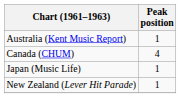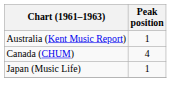 <table class="wikitable sortable">
 <tr>
 <th>Chart (1961–1963)</th>
 <th>Peak<br>position</th>
 </tr>
 <tr>
 <td>Australia (<a href='#'>Kent Music Report</a>)</td>
 <td style="text-align:center;">1</td>
 </tr>
 <tr>
 <td>Canada (<a href='#'>CHUM</a>)</td>
 <td style="text-align:center;">4</td>
 </tr>
 <tr>
 <td>Japan (Music Life)</td>
 <td style="text-align:center;">1</td>
 </tr>
 <tr>
-<td>New Zealand (<em>Lever Hit Parade</em>)</td>
-<td style="text-align:center;">1</td>
-</tr>
-<tr>
 </tr>
 <tr>
 </tr>
 <tr>
 </tr>
 <tr>
 </tr>
 <tr>
 </tr>
 </table>
